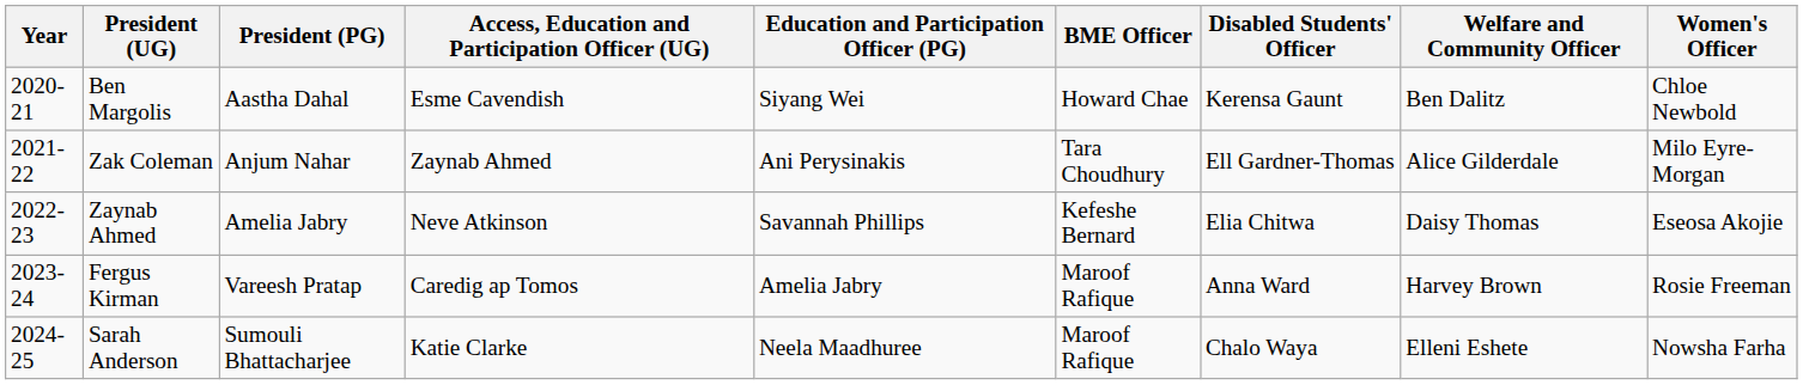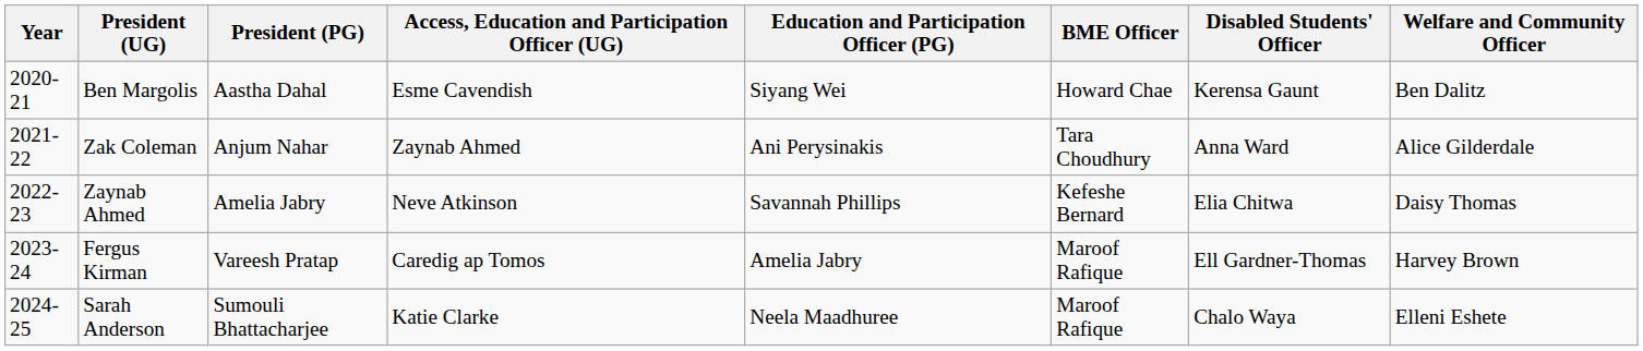 <table class="wikitable">
 <tr>
 <th>Year</th>
 <th>President (UG)</th>
 <th>President (PG)</th>
 <th>Access, Education and Participation Officer (UG)</th>
 <th>Education and Participation Officer (PG)</th>
 <th>BME Officer</th>
 <th>Disabled Students' Officer</th>
 <th>Welfare and Community Officer</th>
-<th>Women's Officer</th>
 </tr>
 <tr>
 <td>2020-21 </td>
 <td>Ben Margolis</td>
 <td>Aastha Dahal</td>
 <td>Esme Cavendish</td>
 <td>Siyang Wei</td>
 <td>Howard Chae</td>
 <td>Kerensa Gaunt</td>
 <td>Ben Dalitz</td>
-<td>Chloe Newbold</td>
 </tr>
 <tr>
 <td>2021-22 </td>
 <td>Zak Coleman</td>
 <td>Anjum Nahar</td>
 <td>Zaynab Ahmed</td>
 <td>Ani Perysinakis</td>
 <td>Tara Choudhury</td>
-<td>Ell Gardner-Thomas</td>
+<td>Anna Ward</td>
 <td>Alice Gilderdale</td>
-<td>Milo Eyre-Morgan</td>
 </tr>
 <tr>
 <td>2022-23 </td>
 <td>Zaynab Ahmed</td>
 <td>Amelia Jabry</td>
 <td>Neve Atkinson</td>
 <td>Savannah Phillips</td>
 <td>Kefeshe Bernard</td>
 <td>Elia Chitwa</td>
 <td>Daisy Thomas</td>
-<td>Eseosa Akojie</td>
 </tr>
 <tr>
 <td>2023-24 </td>
 <td>Fergus Kirman</td>
 <td>Vareesh Pratap</td>
 <td>Caredig ap Tomos</td>
 <td>Amelia Jabry</td>
 <td>Maroof Rafique</td>
-<td>Anna Ward</td>
+<td>Ell Gardner-Thomas</td>
 <td>Harvey Brown</td>
-<td>Rosie Freeman</td>
 </tr>
 <tr>
 <td>2024-25 </td>
 <td>Sarah Anderson</td>
 <td>Sumouli Bhattacharjee</td>
 <td>Katie Clarke</td>
 <td>Neela Maadhuree</td>
 <td>Maroof Rafique</td>
 <td>Chalo Waya</td>
 <td>Elleni Eshete</td>
-<td>Nowsha Farha</td>
 </tr>
 </table>
